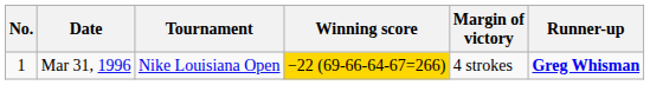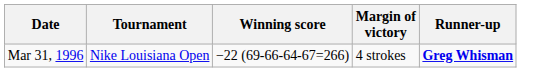 <table class="wikitable" style="font-size:95%;">
 <tr>
-<th>No.</th>
 <th>Date</th>
 <th>Tournament</th>
 <th>Winning score</th>
 <th>Margin of<br>victory</th>
 <th>Runner-up</th>
 </tr>
 <tr>
-<td align=center>1</td>
 <td align=right>Mar 31, <a href='#'>1996</a></td>
 <td><a href='#'>Nike Louisiana Open</a></td>
-<td style="background: gold;">−22 (69-66-64-67=266)</td>
+<td>−22 (69-66-64-67=266)</td>
 <td>4 strokes</td>
 <td><strong> <a href='#'>Greg Whisman</a></strong></td>
 </tr>
 </table>
